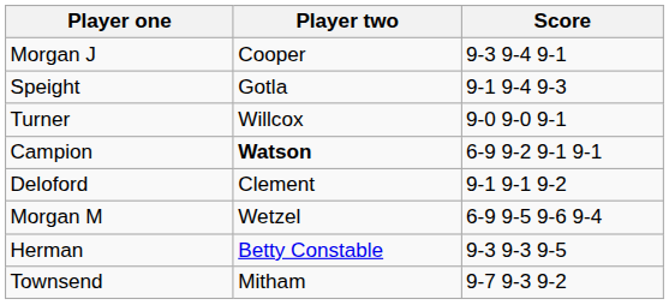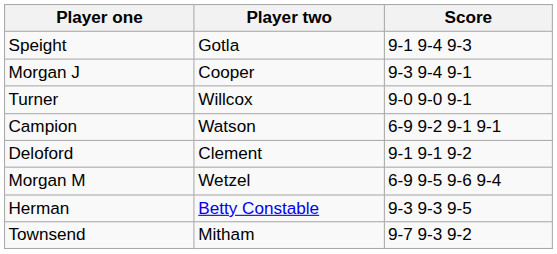 <table class="wikitable">
 <tr>
 <th width=170>Player one</th>
 <th width=170>Player two</th>
 <th width=150>Score</th>
 </tr>
 <tr>
+<td> Speight</td>
+<td> Gotla</td>
+<td>9-1 9-4 9-3</td>
+</tr>
+<tr>
 <td> Morgan J</td>
 <td> Cooper</td>
 <td>9-3 9-4 9-1</td>
-</tr>
-<tr>
-<td> Speight</td>
-<td> Gotla</td>
-<td>9-1 9-4 9-3</td>
 </tr>
 <tr>
 <td> Turner</td>
 <td> Willcox</td>
 <td>9-0 9-0 9-1</td>
 </tr>
 <tr>
 <td> Campion</td>
-<td><strong> Watson</strong></td>
+<td> Watson</td>
 <td>6-9 9-2 9-1 9-1</td>
 </tr>
 <tr>
 <td> Deloford</td>
 <td> Clement</td>
 <td>9-1 9-1 9-2</td>
 </tr>
 <tr>
 <td> Morgan M</td>
 <td> Wetzel</td>
 <td>6-9 9-5 9-6 9-4</td>
 </tr>
 <tr>
 <td> Herman</td>
 <td> <a href='#'>Betty Constable</a></td>
 <td>9-3 9-3 9-5</td>
 </tr>
 <tr>
 <td> Townsend</td>
 <td> Mitham</td>
 <td>9-7 9-3 9-2</td>
 </tr>
 </table>
